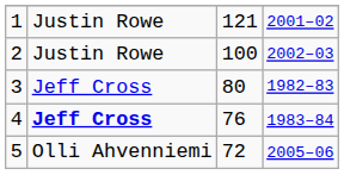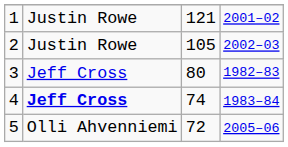 <table class="wikitable">
 <tr>
 </tr>
 <tr>
 <td>1</td>
 <td>Justin Rowe</td>
 <td>121</td>
 <td style="font-size:80%;"><a href='#'>2001–02</a></td>
 </tr>
 <tr>
 <td>2</td>
 <td>Justin Rowe</td>
-<td>100</td>
+<td>105</td>
 <td style="font-size:80%;"><a href='#'>2002–03</a></td>
 </tr>
 <tr>
 <td>3</td>
 <td><a href='#'>Jeff Cross</a></td>
 <td>80</td>
 <td style="font-size:80%;"><a href='#'>1982–83</a></td>
 </tr>
 <tr>
 <td>4</td>
 <td><strong><a href='#'>Jeff Cross</a></strong></td>
-<td>76</td>
+<td>74</td>
 <td style="font-size:80%;"><a href='#'>1983–84</a></td>
 </tr>
 <tr>
 <td>5</td>
 <td>Olli Ahvenniemi</td>
 <td>72</td>
 <td style="font-size:80%;"><a href='#'>2005–06</a></td>
 </tr>
 </table>
